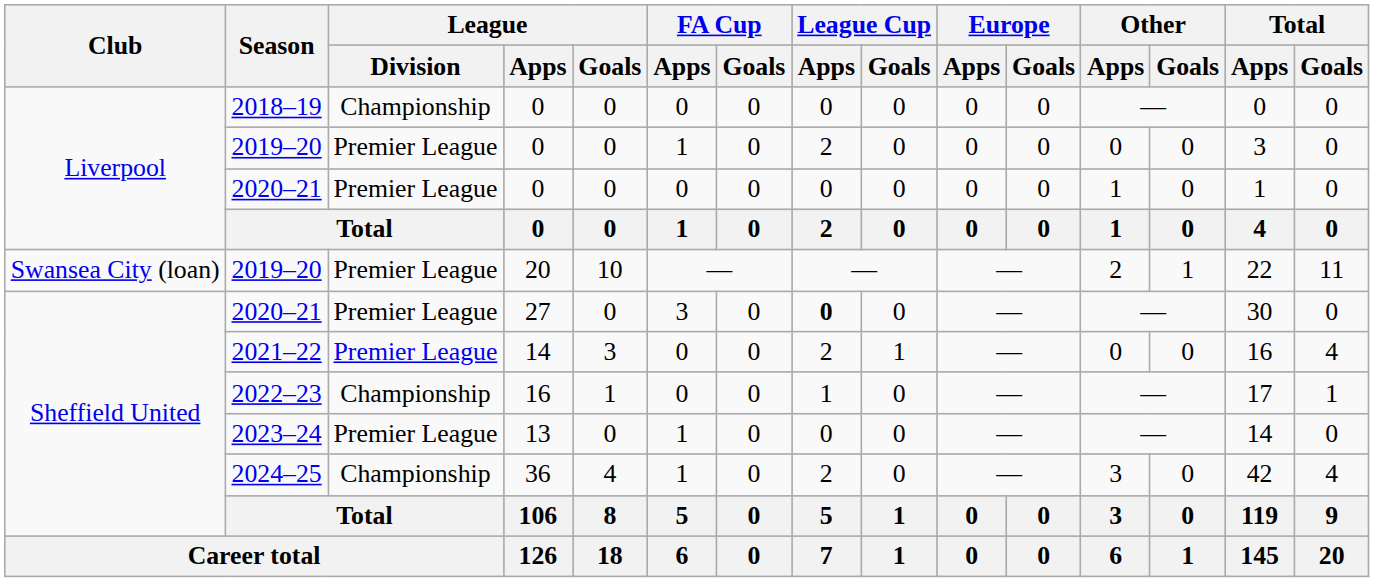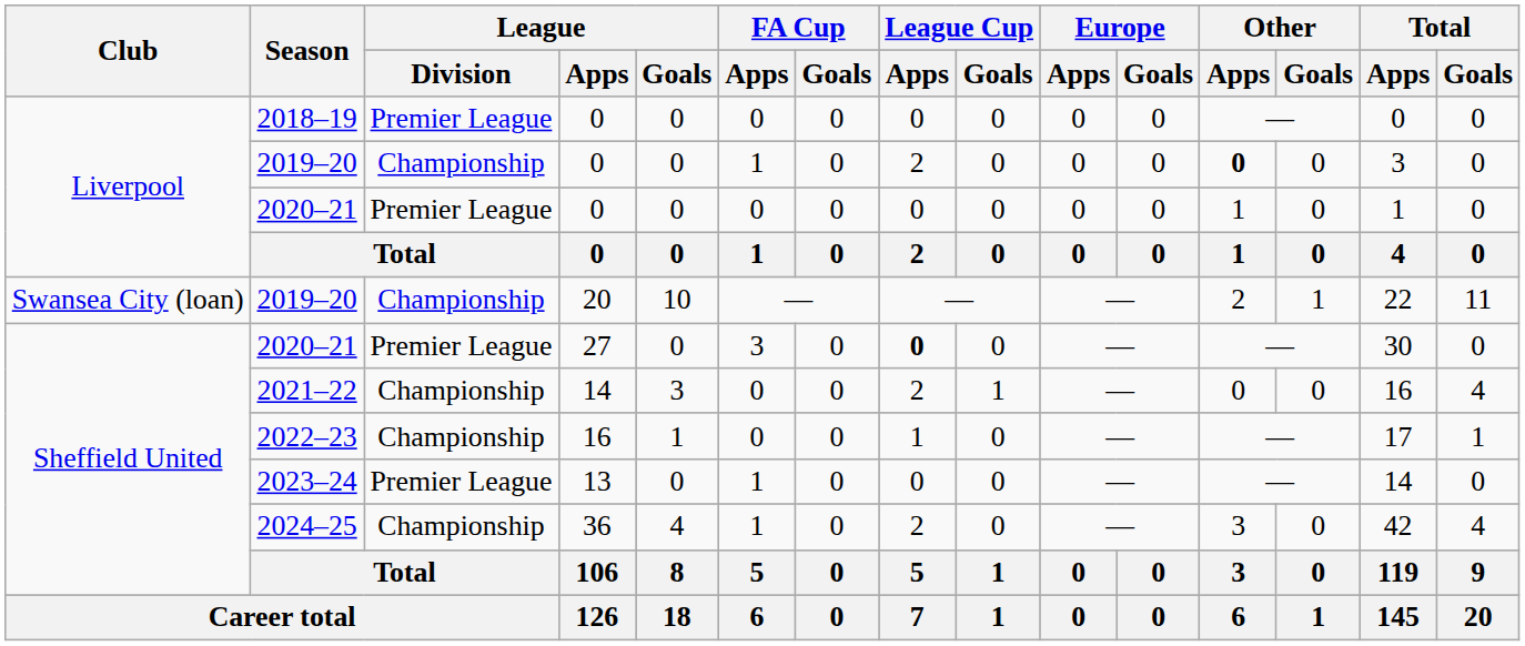 <table class=wikitable style=text-align:center>
 <tr>
 <th rowspan=2>Club</th>
 <th rowspan=2>Season</th>
 <th colspan=3>League</th>
 <th colspan=2><a href='#'>FA Cup</a></th>
 <th colspan=2><a href='#'>League Cup</a></th>
 <th colspan=2><a href='#'>Europe</a></th>
 <th colspan=2>Other</th>
 <th colspan=2>Total</th>
 </tr>
 <tr>
 <th>Division</th>
 <th>Apps</th>
 <th>Goals</th>
 <th>Apps</th>
 <th>Goals</th>
 <th>Apps</th>
 <th>Goals</th>
 <th>Apps</th>
 <th>Goals</th>
 <th>Apps</th>
 <th>Goals</th>
 <th>Apps</th>
 <th>Goals</th>
 </tr>
 <tr>
 <td rowspan=4><a href='#'>Liverpool</a></td>
 <td><a href='#'>2018–19</a></td>
-<td>Championship</td>
+<td><a href='#'>Premier League</a></td>
 <td>0</td>
 <td>0</td>
 <td>0</td>
 <td>0</td>
 <td>0</td>
 <td>0</td>
 <td>0</td>
 <td>0</td>
 <td colspan=2>—</td>
 <td>0</td>
 <td>0</td>
 </tr>
 <tr>
 <td><a href='#'>2019–20</a></td>
-<td>Premier League</td>
+<td><a href='#'>Championship</a></td>
 <td>0</td>
 <td>0</td>
 <td>1</td>
 <td>0</td>
 <td>2</td>
 <td>0</td>
 <td>0</td>
 <td>0</td>
-<td>0</td>
+<td><strong>0</strong></td>
 <td>0</td>
 <td>3</td>
 <td>0</td>
 </tr>
 <tr>
 <td><a href='#'>2020–21</a></td>
 <td>Premier League</td>
 <td>0</td>
 <td>0</td>
 <td>0</td>
 <td>0</td>
 <td>0</td>
 <td>0</td>
 <td>0</td>
 <td>0</td>
 <td>1</td>
 <td>0</td>
 <td>1</td>
 <td>0</td>
 </tr>
 <tr>
 <th colspan=2>Total</th>
 <th>0</th>
 <th>0</th>
 <th>1</th>
 <th>0</th>
 <th>2</th>
 <th>0</th>
 <th>0</th>
 <th>0</th>
 <th>1</th>
 <th>0</th>
 <th>4</th>
 <th>0</th>
 </tr>
 <tr>
 <td><a href='#'>Swansea City</a> (loan)</td>
 <td><a href='#'>2019–20</a></td>
-<td>Premier League</td>
+<td><a href='#'>Championship</a></td>
 <td>20</td>
 <td>10</td>
 <td colspan=2>—</td>
 <td colspan=2>—</td>
 <td colspan=2>—</td>
 <td>2</td>
 <td>1</td>
 <td>22</td>
 <td>11</td>
 </tr>
 <tr>
 <td rowspan=6><a href='#'>Sheffield United</a></td>
 <td><a href='#'>2020–21</a></td>
 <td>Premier League</td>
 <td>27</td>
 <td>0</td>
 <td>3</td>
 <td>0</td>
 <td><strong>0</strong></td>
 <td>0</td>
 <td colspan=2>—</td>
 <td colspan=2>—</td>
 <td>30</td>
 <td>0</td>
 </tr>
 <tr>
 <td><a href='#'>2021–22</a></td>
-<td><a href='#'>Premier League</a></td>
+<td>Championship</td>
 <td>14</td>
 <td>3</td>
 <td>0</td>
 <td>0</td>
 <td>2</td>
 <td>1</td>
 <td colspan=2>—</td>
 <td>0</td>
 <td>0</td>
 <td>16</td>
 <td>4</td>
 </tr>
 <tr>
 <td><a href='#'>2022–23</a></td>
 <td>Championship</td>
 <td>16</td>
 <td>1</td>
 <td>0</td>
 <td>0</td>
 <td>1</td>
 <td>0</td>
 <td colspan=2>—</td>
 <td colspan=2>—</td>
 <td>17</td>
 <td>1</td>
 </tr>
 <tr>
 <td><a href='#'>2023–24</a></td>
 <td>Premier League</td>
 <td>13</td>
 <td>0</td>
 <td>1</td>
 <td>0</td>
 <td>0</td>
 <td>0</td>
 <td colspan=2>—</td>
 <td colspan=2>—</td>
 <td>14</td>
 <td>0</td>
 </tr>
 <tr>
 <td><a href='#'>2024–25</a></td>
 <td>Championship</td>
 <td>36</td>
 <td>4</td>
 <td>1</td>
 <td>0</td>
 <td>2</td>
 <td>0</td>
 <td colspan=2>—</td>
 <td>3</td>
 <td>0</td>
 <td>42</td>
 <td>4</td>
 </tr>
 <tr>
 <th colspan=2>Total</th>
 <th>106</th>
 <th>8</th>
 <th>5</th>
 <th>0</th>
 <th>5</th>
 <th>1</th>
 <th>0</th>
 <th>0</th>
 <th>3</th>
 <th>0</th>
 <th>119</th>
 <th>9</th>
 </tr>
 <tr>
 <th colspan=3>Career total</th>
 <th>126</th>
 <th>18</th>
 <th>6</th>
 <th>0</th>
 <th>7</th>
 <th>1</th>
 <th>0</th>
 <th>0</th>
 <th>6</th>
 <th>1</th>
 <th>145</th>
 <th>20</th>
 </tr>
 </table>
